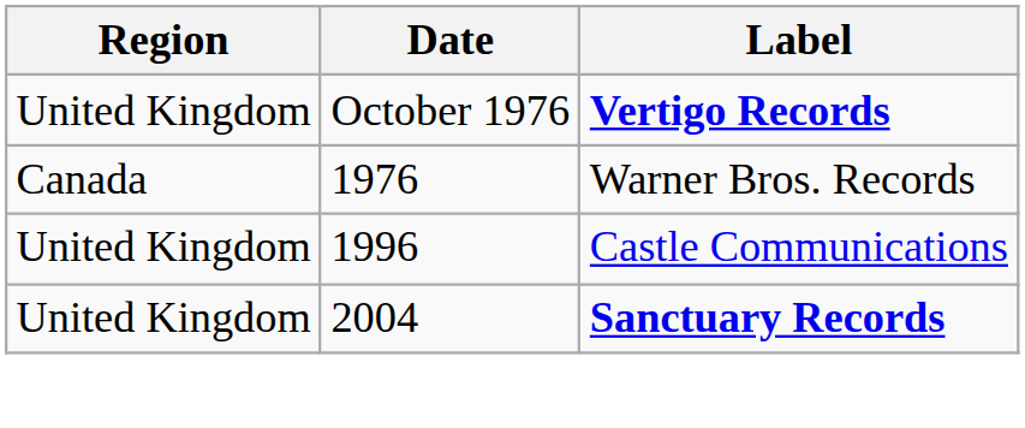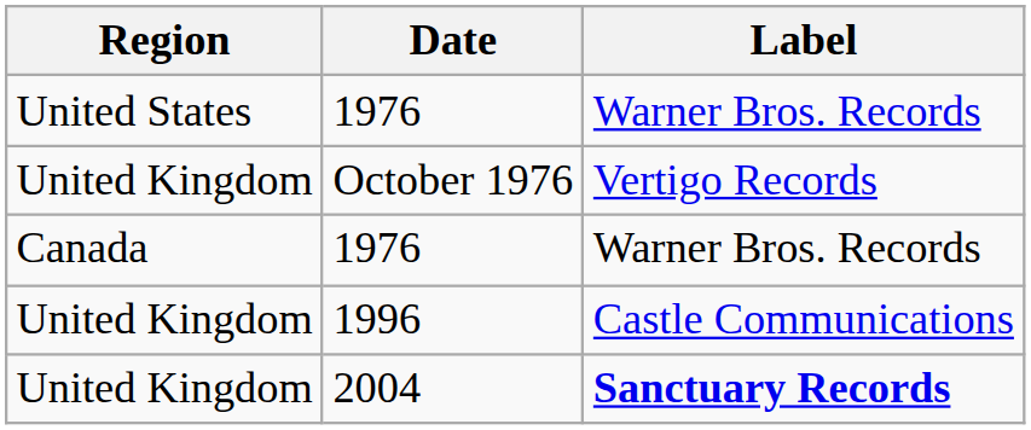 <table class="wikitable">
 <tr>
 <th>Region</th>
 <th>Date</th>
 <th>Label</th>
 </tr>
 <tr>
+<td>United States</td>
+<td>1976</td>
+<td><a href='#'>Warner Bros. Records</a></td>
+</tr>
+<tr>
 <td>United Kingdom</td>
 <td>October 1976</td>
-<td><strong><a href='#'>Vertigo Records</a></strong></td>
+<td><a href='#'>Vertigo Records</a></td>
 </tr>
 <tr>
 <td>Canada</td>
 <td>1976</td>
 <td>Warner Bros. Records</td>
 </tr>
 <tr>
 <td>United Kingdom</td>
 <td>1996</td>
 <td><a href='#'>Castle Communications</a></td>
 </tr>
 <tr>
 <td>United Kingdom</td>
 <td>2004</td>
 <td><strong><a href='#'>Sanctuary Records</a></strong></td>
 </tr>
 </table>
